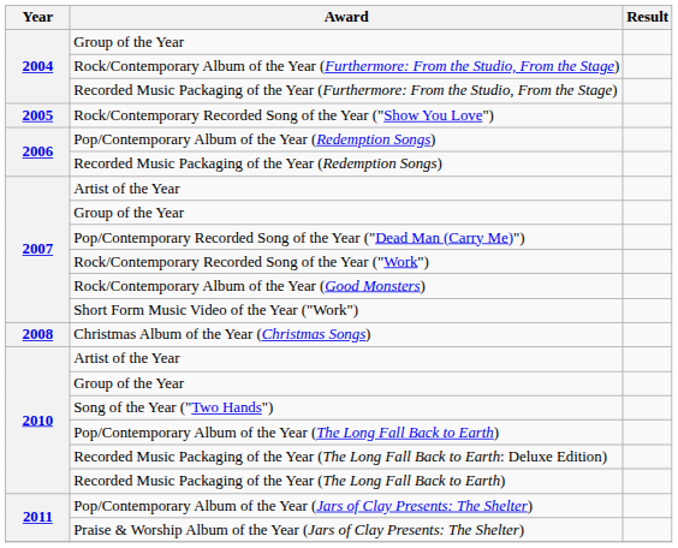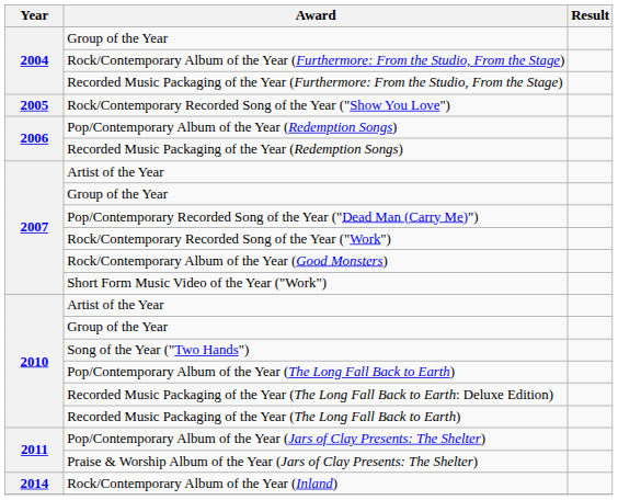 <table class="wikitable">
 <tr>
 <th width="60px">Year</th>
 <th>Award</th>
 <th>Result</th>
 </tr>
 <tr>
 <th rowspan="3"><a href='#'>2004</a></th>
 <td>Group of the Year</td>
 <td></td>
 </tr>
 <tr>
 <td>Rock/Contemporary Album of the Year (<em><a href='#'>Furthermore: From the Studio, From the Stage</a></em>)</td>
 <td></td>
 </tr>
 <tr>
 <td>Recorded Music Packaging of the Year (<em>Furthermore: From the Studio, From the Stage</em>)</td>
 <td></td>
 </tr>
 <tr>
 <th rowspan="1"><a href='#'>2005</a></th>
 <td>Rock/Contemporary Recorded Song of the Year ("<a href='#'>Show You Love</a>")</td>
 <td></td>
 </tr>
 <tr>
 <th rowspan="2"><a href='#'>2006</a></th>
 <td>Pop/Contemporary Album of the Year (<em><a href='#'>Redemption Songs</a></em>)</td>
 <td></td>
 </tr>
 <tr>
 <td>Recorded Music Packaging of the Year (<em>Redemption Songs</em>)</td>
 <td></td>
 </tr>
 <tr>
 <th rowspan="6"><a href='#'>2007</a></th>
 <td>Artist of the Year</td>
 <td></td>
 </tr>
 <tr>
 <td>Group of the Year</td>
 <td></td>
 </tr>
 <tr>
 <td>Pop/Contemporary Recorded Song of the Year ("<a href='#'>Dead Man (Carry Me)</a>")</td>
 <td></td>
 </tr>
 <tr>
 <td>Rock/Contemporary Recorded Song of the Year ("<a href='#'>Work</a>")</td>
 <td></td>
 </tr>
 <tr>
 <td>Rock/Contemporary Album of the Year (<em><a href='#'>Good Monsters</a></em>)</td>
 <td></td>
 </tr>
 <tr>
 <td>Short Form Music Video of the Year ("Work")</td>
 <td></td>
 </tr>
 <tr>
-<th rowspan="1"><a href='#'>2008</a></th>
-<td>Christmas Album of the Year (<em><a href='#'>Christmas Songs</a></em>)</td>
-<td></td>
-</tr>
-<tr>
 <th rowspan="6"><a href='#'>2010</a></th>
 <td>Artist of the Year</td>
 <td></td>
 </tr>
 <tr>
 <td>Group of the Year</td>
 <td></td>
 </tr>
 <tr>
 <td>Song of the Year ("<a href='#'>Two Hands</a>")</td>
 <td></td>
 </tr>
 <tr>
 <td>Pop/Contemporary Album of the Year (<em><a href='#'>The Long Fall Back to Earth</a></em>)</td>
 <td></td>
 </tr>
 <tr>
 <td>Recorded Music Packaging of the Year (<em>The Long Fall Back to Earth</em>: Deluxe Edition)</td>
 <td></td>
 </tr>
 <tr>
 <td>Recorded Music Packaging of the Year (<em>The Long Fall Back to Earth</em>)</td>
 <td></td>
 </tr>
 <tr>
 <th rowspan="2"><a href='#'>2011</a></th>
 <td>Pop/Contemporary Album of the Year (<em><a href='#'>Jars of Clay Presents: The Shelter</a></em>)</td>
 <td></td>
 </tr>
 <tr>
 <td>Praise & Worship Album of the Year (<em>Jars of Clay Presents: The Shelter</em>)</td>
 <td></td>
 </tr>
 <tr>
+<th rowspan="1"><a href='#'>2014</a></th>
+<td>Rock/Contemporary Album of the Year (<em><a href='#'>Inland</a></em>)</td>
+<td></td>
+</tr>
+<tr>
 </tr>
 </table>
